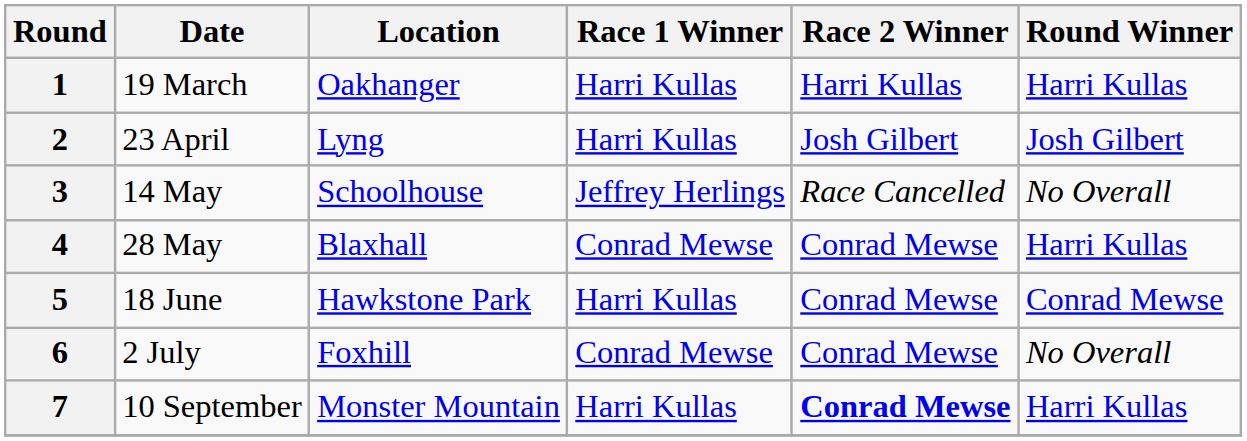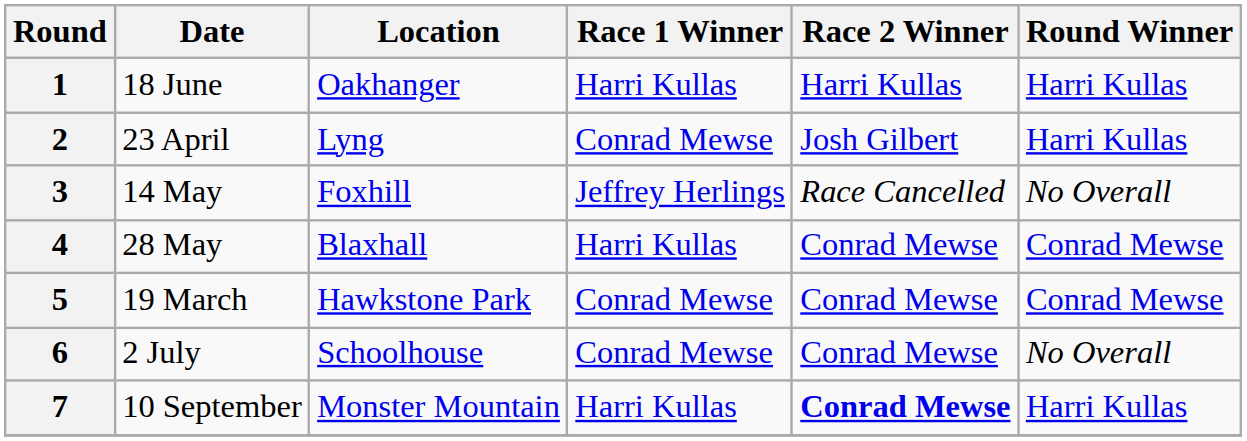 <table class="wikitable" style="font-size: 85%;">
 <tr>
 <th>Round</th>
 <th>Date</th>
 <th>Location</th>
 <th>Race 1 Winner</th>
 <th>Race 2 Winner</th>
 <th>Round Winner</th>
 </tr>
 <tr>
 <th>1</th>
-<td>19 March</td>
+<td>18 June</td>
 <td><a href='#'>Oakhanger</a></td>
 <td> <a href='#'>Harri Kullas</a></td>
 <td> <a href='#'>Harri Kullas</a></td>
 <td> <a href='#'>Harri Kullas</a></td>
 </tr>
 <tr>
 <th>2</th>
 <td>23 April</td>
 <td><a href='#'>Lyng</a></td>
+<td> <a href='#'>Conrad Mewse</a></td>
+<td> <a href='#'>Josh Gilbert</a></td>
 <td> <a href='#'>Harri Kullas</a></td>
-<td> <a href='#'>Josh Gilbert</a></td>
-<td> <a href='#'>Josh Gilbert</a></td>
 </tr>
 <tr>
 <th>3</th>
 <td>14 May</td>
-<td><a href='#'>Schoolhouse</a></td>
+<td><a href='#'>Foxhill</a></td>
 <td> <a href='#'>Jeffrey Herlings</a></td>
 <td><em>Race Cancelled</em></td>
 <td><em>No Overall</em></td>
 </tr>
 <tr>
 <th>4</th>
 <td>28 May</td>
 <td><a href='#'>Blaxhall</a></td>
+<td> <a href='#'>Harri Kullas</a></td>
 <td> <a href='#'>Conrad Mewse</a></td>
 <td> <a href='#'>Conrad Mewse</a></td>
-<td> <a href='#'>Harri Kullas</a></td>
 </tr>
 <tr>
 <th>5</th>
-<td>18 June</td>
+<td>19 March</td>
 <td><a href='#'>Hawkstone Park</a></td>
-<td> <a href='#'>Harri Kullas</a></td>
+<td> <a href='#'>Conrad Mewse</a></td>
 <td> <a href='#'>Conrad Mewse</a></td>
 <td> <a href='#'>Conrad Mewse</a></td>
 </tr>
 <tr>
 <th>6</th>
 <td>2 July</td>
-<td><a href='#'>Foxhill</a></td>
+<td><a href='#'>Schoolhouse</a></td>
 <td> <a href='#'>Conrad Mewse</a></td>
 <td> <a href='#'>Conrad Mewse</a></td>
 <td><em>No Overall</em></td>
 </tr>
 <tr>
 <th>7</th>
 <td>10 September</td>
 <td><a href='#'>Monster Mountain</a></td>
 <td> <a href='#'>Harri Kullas</a></td>
 <td><strong> <a href='#'>Conrad Mewse</a></strong></td>
 <td> <a href='#'>Harri Kullas</a></td>
 </tr>
 <tr>
 </tr>
 </table>
